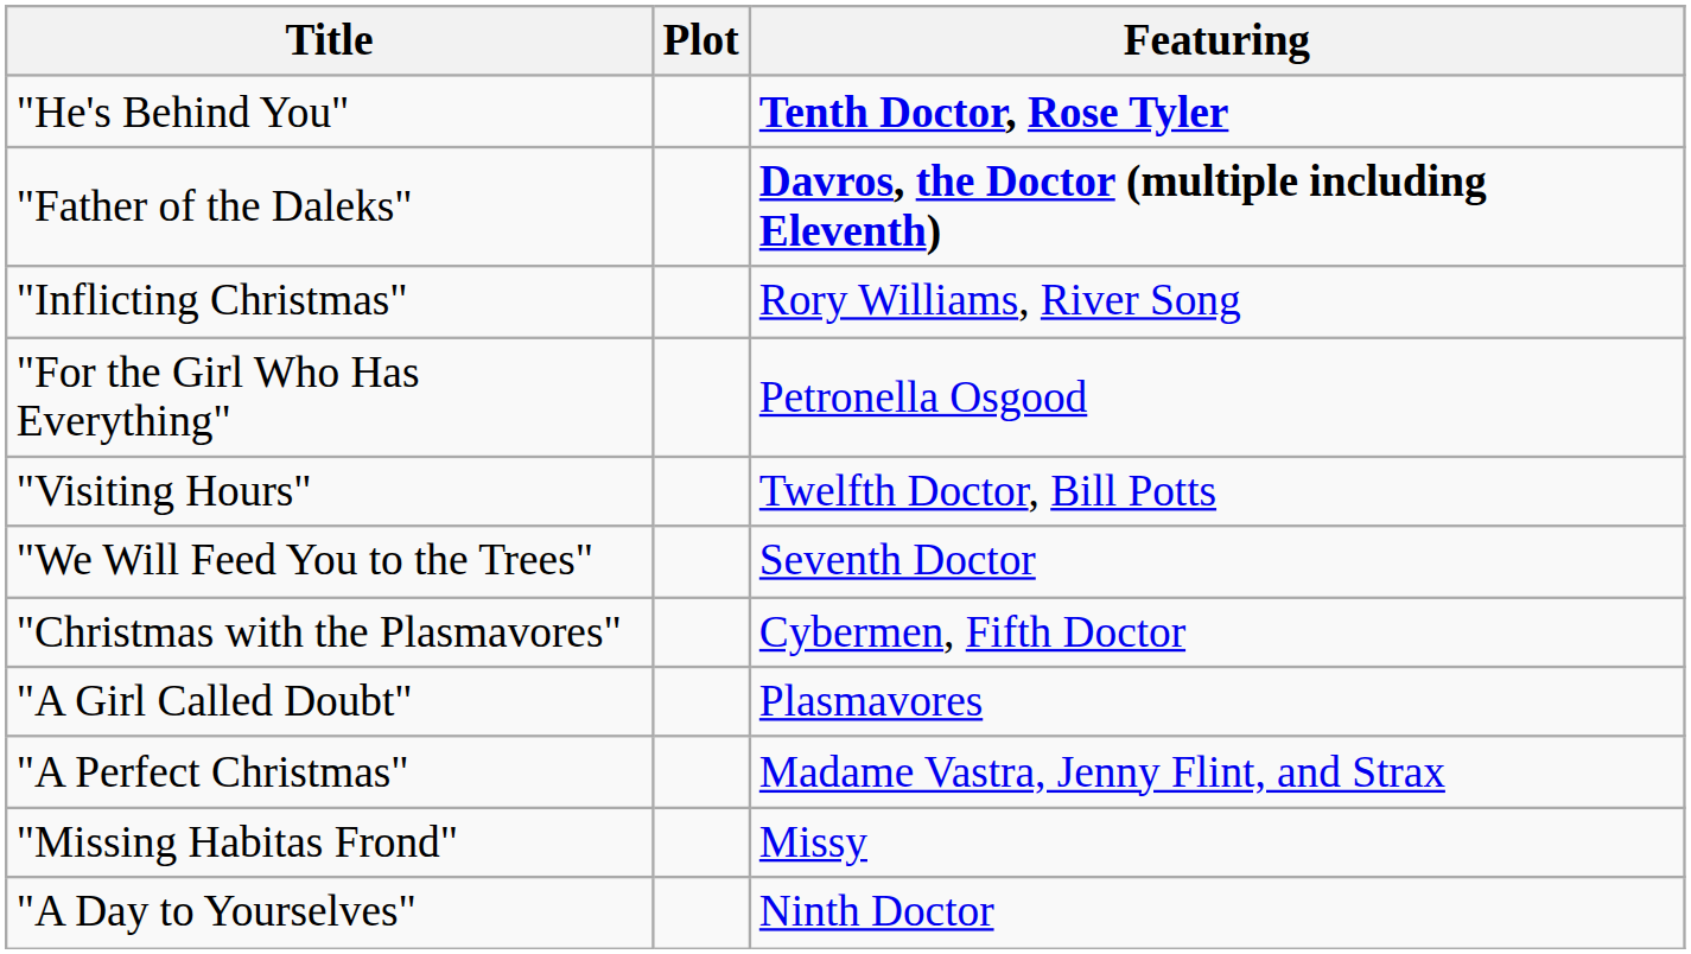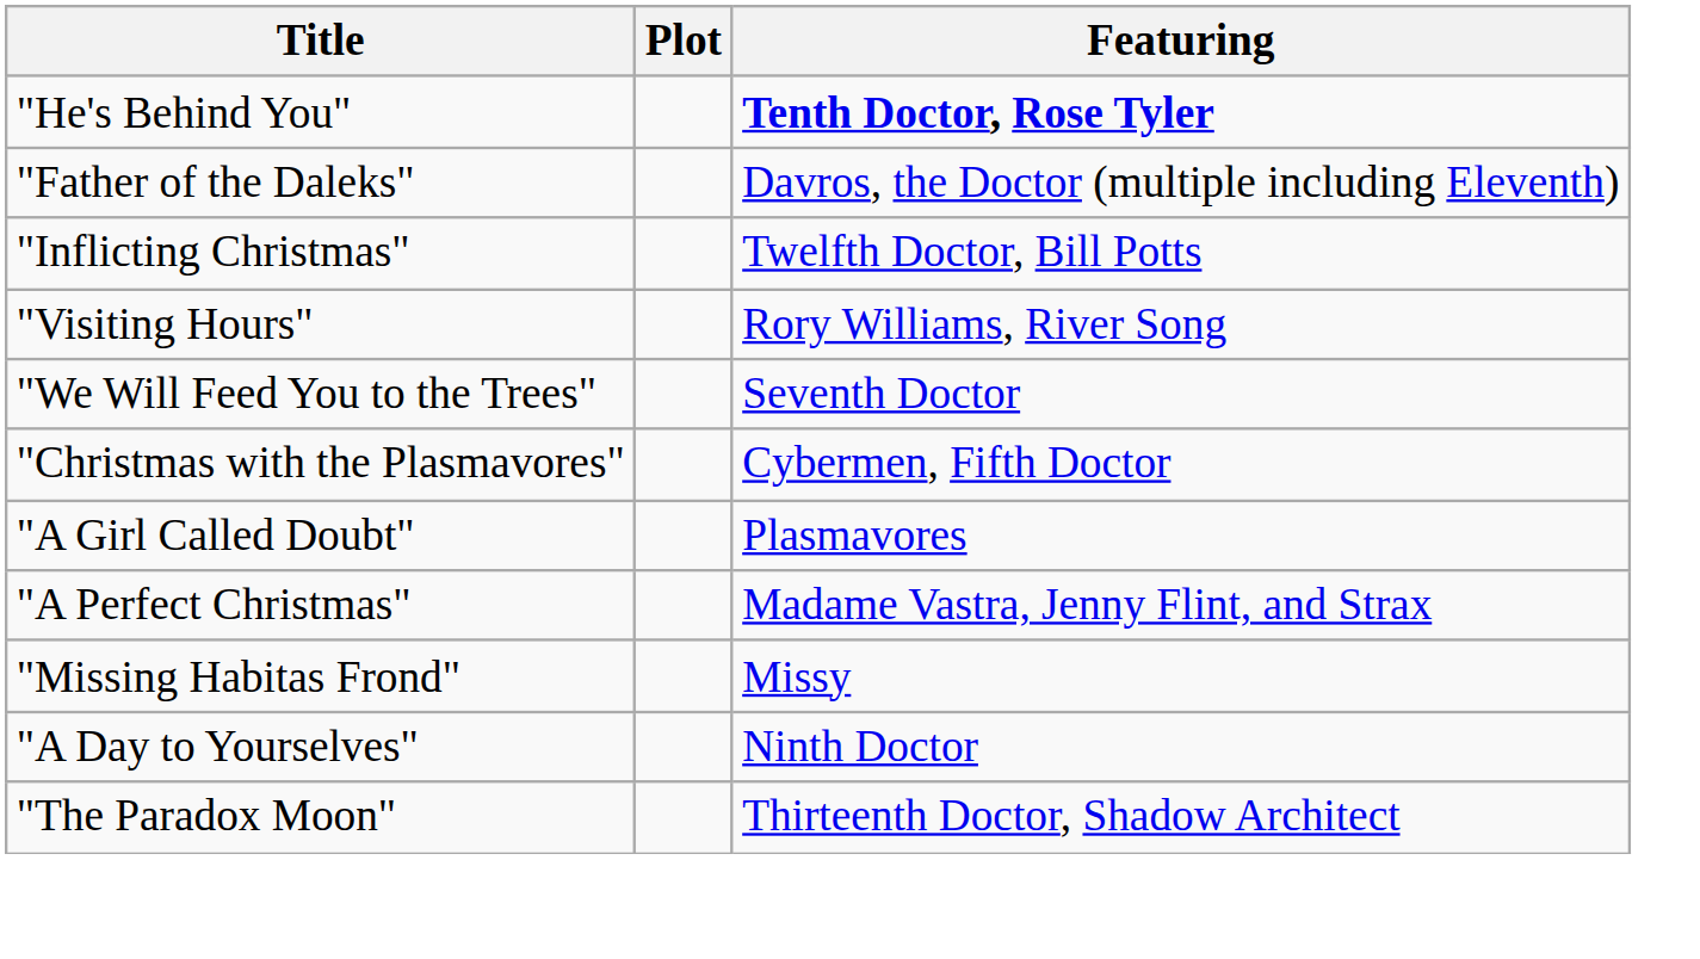 <table class="wikitable">
 <tr>
 <th>Title</th>
 <th>Plot</th>
 <th>Featuring</th>
 </tr>
 <tr>
 <td>"He's Behind You"</td>
 <td></td>
 <td><strong><a href='#'>Tenth Doctor</a>, <a href='#'>Rose Tyler</a></strong></td>
 </tr>
 <tr>
 <td>"Father of the Daleks"</td>
 <td></td>
-<td><strong><a href='#'>Davros</a>, <a href='#'>the Doctor</a> (multiple including <a href='#'>Eleventh</a>)</strong></td>
+<td><a href='#'>Davros</a>, <a href='#'>the Doctor</a> (multiple including <a href='#'>Eleventh</a>)</td>
 </tr>
 <tr>
 <td>"Inflicting Christmas"</td>
 <td></td>
-<td><a href='#'>Rory Williams</a>, <a href='#'>River Song</a></td>
-</tr>
-<tr>
-<td>"For the Girl Who Has Everything"</td>
-<td></td>
-<td><a href='#'>Petronella Osgood</a></td>
+<td><a href='#'>Twelfth Doctor</a>, <a href='#'>Bill Potts</a></td>
 </tr>
 <tr>
 <td>"Visiting Hours"</td>
 <td></td>
-<td><a href='#'>Twelfth Doctor</a>, <a href='#'>Bill Potts</a></td>
+<td><a href='#'>Rory Williams</a>, <a href='#'>River Song</a></td>
 </tr>
 <tr>
 <td>"We Will Feed You to the Trees"</td>
 <td></td>
 <td><a href='#'>Seventh Doctor</a></td>
 </tr>
 <tr>
 <td>"Christmas with the Plasmavores"</td>
 <td></td>
 <td><a href='#'>Cybermen</a>, <a href='#'>Fifth Doctor</a></td>
 </tr>
 <tr>
 <td>"A Girl Called Doubt"</td>
 <td></td>
 <td><a href='#'>Plasmavores</a></td>
 </tr>
 <tr>
 <td>"A Perfect Christmas"</td>
 <td></td>
 <td><a href='#'>Madame Vastra, Jenny Flint, and Strax</a></td>
 </tr>
 <tr>
 <td>"Missing Habitas Frond"</td>
 <td></td>
 <td><a href='#'>Missy</a></td>
 </tr>
 <tr>
 <td>"A Day to Yourselves"</td>
 <td></td>
 <td><a href='#'>Ninth Doctor</a></td>
 </tr>
+<tr>
+<td>"The Paradox Moon"</td>
+<td></td>
+<td><a href='#'>Thirteenth Doctor</a>, <a href='#'>Shadow Architect</a></td>
+</tr>
 </table>
